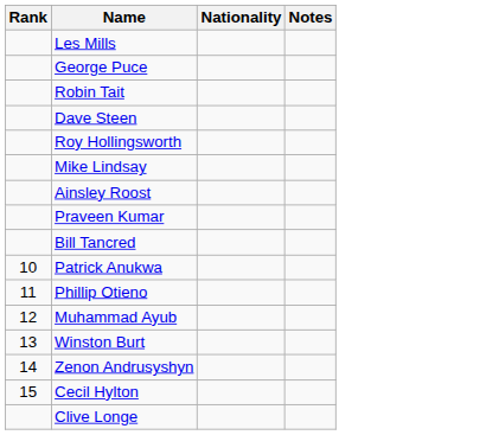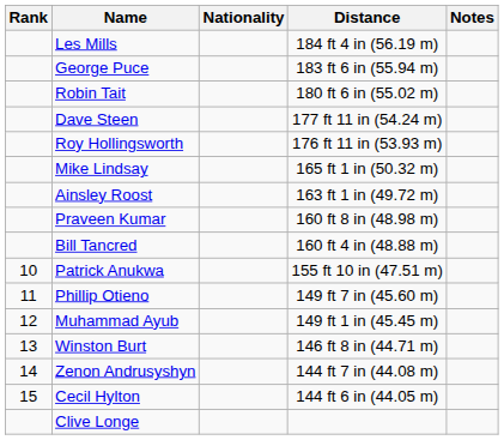 <table class="wikitable sortable" style=" text-align:center">
 <tr>
 <th scope="col">Rank</th>
 <th scope="col">Name</th>
 <th scope="col">Nationality</th>
+<th scope="col">Distance</th>
 <th scope="col">Notes</th>
 </tr>
 <tr>
 <td></td>
 <td align=left><a href='#'>Les Mills</a></td>
 <td align=left></td>
+<td>184 ft 4 in (56.19 m)</td>
 <td></td>
 </tr>
 <tr>
 <td></td>
 <td align=left><a href='#'>George Puce</a></td>
 <td align=left></td>
+<td>183 ft 6 in (55.94 m)</td>
 <td></td>
 </tr>
 <tr>
 <td></td>
 <td align=left><a href='#'>Robin Tait</a></td>
 <td align=left></td>
+<td>180 ft 6 in (55.02 m)</td>
 <td></td>
 </tr>
 <tr>
 <td></td>
 <td align=left><a href='#'>Dave Steen</a></td>
 <td align=left></td>
+<td>177 ft 11 in (54.24 m)</td>
 <td></td>
 </tr>
 <tr>
 <td></td>
 <td align=left><a href='#'>Roy Hollingsworth</a></td>
 <td align=left></td>
+<td>176 ft 11 in (53.93 m)</td>
 <td></td>
 </tr>
 <tr>
 <td></td>
 <td align=left><a href='#'>Mike Lindsay</a></td>
 <td align=left></td>
+<td>165 ft 1 in (50.32 m)</td>
 <td></td>
 </tr>
 <tr>
 <td></td>
 <td align=left><a href='#'>Ainsley Roost</a></td>
 <td align=left></td>
+<td>163 ft 1 in (49.72 m)</td>
 <td></td>
 </tr>
 <tr>
 <td></td>
 <td align=left><a href='#'>Praveen Kumar</a></td>
 <td align=left></td>
+<td>160 ft 8 in (48.98 m)</td>
 <td></td>
 </tr>
 <tr>
 <td></td>
 <td align=left><a href='#'>Bill Tancred</a></td>
 <td align=left></td>
+<td>160 ft 4 in (48.88 m)</td>
 <td></td>
 </tr>
 <tr>
 <td>10</td>
 <td align=left><a href='#'>Patrick Anukwa</a></td>
 <td align=left></td>
+<td>155 ft 10 in (47.51 m)</td>
 <td></td>
 </tr>
 <tr>
 <td>11</td>
 <td align=left><a href='#'>Phillip Otieno</a></td>
 <td align=left></td>
+<td>149 ft 7 in (45.60 m)</td>
 <td></td>
 </tr>
 <tr>
 <td>12</td>
 <td align=left><a href='#'>Muhammad Ayub</a></td>
 <td align=left></td>
+<td>149 ft 1 in (45.45 m)</td>
 <td></td>
 </tr>
 <tr>
 <td>13</td>
 <td align=left><a href='#'>Winston Burt</a></td>
 <td align=left></td>
+<td>146 ft 8 in (44.71 m)</td>
 <td></td>
 </tr>
 <tr>
 <td>14</td>
 <td align=left><a href='#'>Zenon Andrusyshyn</a></td>
 <td align="left"></td>
+<td>144 ft 7 in (44.08 m)</td>
 <td></td>
 </tr>
 <tr>
 <td>15</td>
 <td align=left><a href='#'>Cecil Hylton</a></td>
 <td align=left></td>
+<td>144 ft 6 in (44.05 m)</td>
 <td></td>
 </tr>
 <tr>
 <td></td>
 <td align=left><a href='#'>Clive Longe</a></td>
 <td align=left></td>
 <td></td>
+<td></td>
 </tr>
 </table>
